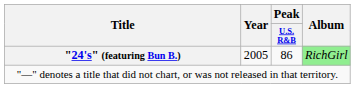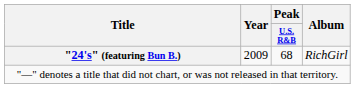 <table class="wikitable plainrowheaders" style="text-align:center;">
 <tr>
 <th scope="col" rowspan="2" style="width:19em;">Title</th>
 <th scope="col" rowspan="2">Year</th>
 <th scope="col">Peak</th>
 <th scope="col" rowspan="2">Album</th>
 </tr>
 <tr>
 <th style="width:3em;font-size:70%"><a href='#'>U.S.<br>R&B</a><br></th>
 </tr>
 <tr>
 <th scope="row">"<a href='#'>24's</a>" <small>(featuring <a href='#'>Bun B.</a>)</small></th>
-<td>2005</td>
-<td style="text-align:center;">86</td>
-<td style="background: lightgreen;"><em>RichGirl</em></td>
+<td>2009</td>
+<td style="text-align:center;">68</td>
+<td><em>RichGirl</em></td>
 </tr>
 <tr>
 <td colspan="14" style="font-size:90%">"—" denotes a title that did not chart, or was not released in that territory.</td>
 </tr>
 </table>
